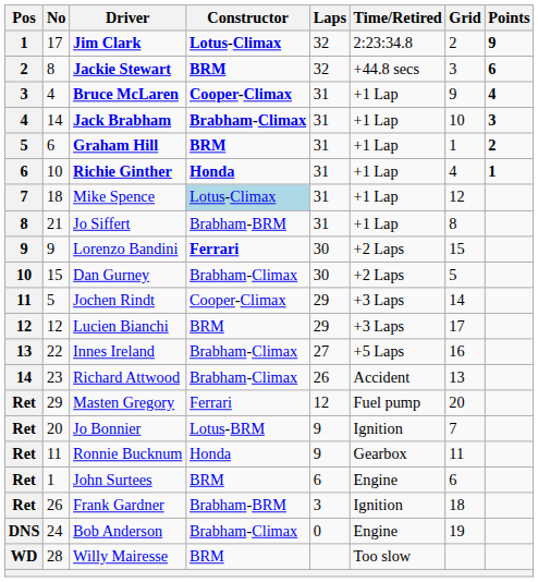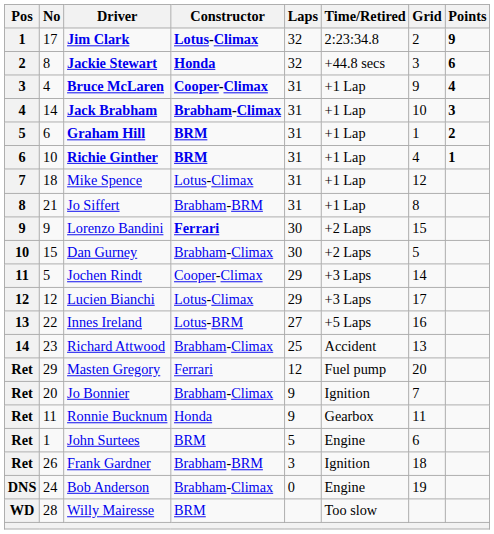 <table class="wikitable" style="font-size:95%;">
 <tr>
 <th>Pos</th>
 <th>No</th>
 <th>Driver</th>
 <th>Constructor</th>
 <th>Laps</th>
 <th>Time/Retired</th>
 <th>Grid</th>
 <th>Points</th>
 </tr>
 <tr>
 <th>1</th>
 <td>17</td>
 <td> <strong><a href='#'>Jim Clark</a></strong></td>
 <td><strong><a href='#'>Lotus</a>-<a href='#'>Climax</a></strong></td>
 <td>32</td>
 <td>2:23:34.8</td>
 <td>2</td>
 <td><strong>9</strong></td>
 </tr>
 <tr>
 <th>2</th>
 <td>8</td>
 <td> <strong><a href='#'>Jackie Stewart</a></strong></td>
-<td><strong><a href='#'>BRM</a></strong></td>
+<td><strong><a href='#'>Honda</a></strong></td>
 <td>32</td>
 <td>+44.8 secs</td>
 <td>3</td>
 <td><strong>6</strong></td>
 </tr>
 <tr>
 <th>3</th>
 <td>4</td>
 <td> <strong><a href='#'>Bruce McLaren</a></strong></td>
 <td><strong><a href='#'>Cooper</a>-<a href='#'>Climax</a></strong></td>
 <td>31</td>
 <td>+1 Lap</td>
 <td>9</td>
 <td><strong>4</strong></td>
 </tr>
 <tr>
 <th>4</th>
 <td>14</td>
 <td> <strong><a href='#'>Jack Brabham</a></strong></td>
 <td><strong><a href='#'>Brabham</a>-<a href='#'>Climax</a></strong></td>
 <td>31</td>
 <td>+1 Lap</td>
 <td>10</td>
 <td><strong>3</strong></td>
 </tr>
 <tr>
 <th>5</th>
 <td>6</td>
 <td> <strong><a href='#'>Graham Hill</a></strong></td>
 <td><strong><a href='#'>BRM</a></strong></td>
 <td>31</td>
 <td>+1 Lap</td>
 <td>1</td>
 <td><strong>2</strong></td>
 </tr>
 <tr>
 <th>6</th>
 <td>10</td>
 <td> <strong><a href='#'>Richie Ginther</a></strong></td>
-<td><strong><a href='#'>Honda</a></strong></td>
+<td><strong><a href='#'>BRM</a></strong></td>
 <td>31</td>
 <td>+1 Lap</td>
 <td>4</td>
 <td><strong>1</strong></td>
 </tr>
 <tr>
 <th>7</th>
 <td>18</td>
 <td> <a href='#'>Mike Spence</a></td>
-<td style="background: lightblue;"><a href='#'>Lotus</a>-<a href='#'>Climax</a></td>
+<td><a href='#'>Lotus</a>-<a href='#'>Climax</a></td>
 <td>31</td>
 <td>+1 Lap</td>
 <td>12</td>
 <td></td>
 </tr>
 <tr>
 <th>8</th>
 <td>21</td>
 <td> <a href='#'>Jo Siffert</a></td>
 <td><a href='#'>Brabham</a>-<a href='#'>BRM</a></td>
 <td>31</td>
 <td>+1 Lap</td>
 <td>8</td>
 <td></td>
 </tr>
 <tr>
 <th>9</th>
 <td>9</td>
 <td> <a href='#'>Lorenzo Bandini</a></td>
 <td><strong><a href='#'>Ferrari</a></strong></td>
 <td>30</td>
 <td>+2 Laps</td>
 <td>15</td>
 <td></td>
 </tr>
 <tr>
 <th>10</th>
 <td>15</td>
 <td> <a href='#'>Dan Gurney</a></td>
 <td><a href='#'>Brabham</a>-<a href='#'>Climax</a></td>
 <td>30</td>
 <td>+2 Laps</td>
 <td>5</td>
 <td></td>
 </tr>
 <tr>
 <th>11</th>
 <td>5</td>
 <td> <a href='#'>Jochen Rindt</a></td>
 <td><a href='#'>Cooper</a>-<a href='#'>Climax</a></td>
 <td>29</td>
 <td>+3 Laps</td>
 <td>14</td>
 <td></td>
 </tr>
 <tr>
 <th>12</th>
 <td>12</td>
 <td> <a href='#'>Lucien Bianchi</a></td>
-<td><a href='#'>BRM</a></td>
+<td><a href='#'>Lotus</a>-<a href='#'>Climax</a></td>
 <td>29</td>
 <td>+3 Laps</td>
 <td>17</td>
 <td></td>
 </tr>
 <tr>
 <th>13</th>
 <td>22</td>
 <td> <a href='#'>Innes Ireland</a></td>
-<td><a href='#'>Brabham</a>-<a href='#'>Climax</a></td>
+<td><a href='#'>Lotus</a>-<a href='#'>BRM</a></td>
 <td>27</td>
 <td>+5 Laps</td>
 <td>16</td>
 <td></td>
 </tr>
 <tr>
 <th>14</th>
 <td>23</td>
 <td> <a href='#'>Richard Attwood</a></td>
 <td><a href='#'>Brabham</a>-<a href='#'>Climax</a></td>
-<td>26</td>
+<td>25</td>
 <td>Accident</td>
 <td>13</td>
 <td></td>
 </tr>
 <tr>
 <th>Ret</th>
 <td>29</td>
 <td> <a href='#'>Masten Gregory</a></td>
 <td><a href='#'>Ferrari</a></td>
 <td>12</td>
 <td>Fuel pump</td>
 <td>20</td>
 <td></td>
 </tr>
 <tr>
 <th>Ret</th>
 <td>20</td>
 <td> <a href='#'>Jo Bonnier</a></td>
-<td><a href='#'>Lotus</a>-<a href='#'>BRM</a></td>
+<td><a href='#'>Brabham</a>-<a href='#'>Climax</a></td>
 <td>9</td>
 <td>Ignition</td>
 <td>7</td>
 <td></td>
 </tr>
 <tr>
 <th>Ret</th>
 <td>11</td>
 <td> <a href='#'>Ronnie Bucknum</a></td>
 <td><a href='#'>Honda</a></td>
 <td>9</td>
 <td>Gearbox</td>
 <td>11</td>
 <td></td>
 </tr>
 <tr>
 <th>Ret</th>
 <td>1</td>
 <td> <a href='#'>John Surtees</a></td>
 <td><a href='#'>BRM</a></td>
-<td>6</td>
+<td>5</td>
 <td>Engine</td>
 <td>6</td>
 <td></td>
 </tr>
 <tr>
 <th>Ret</th>
 <td>26</td>
 <td> <a href='#'>Frank Gardner</a></td>
 <td><a href='#'>Brabham</a>-<a href='#'>BRM</a></td>
 <td>3</td>
 <td>Ignition</td>
 <td>18</td>
 <td></td>
 </tr>
 <tr>
 <th>DNS</th>
 <td>24</td>
 <td> <a href='#'>Bob Anderson</a></td>
 <td><a href='#'>Brabham</a>-<a href='#'>Climax</a></td>
 <td>0</td>
 <td>Engine</td>
 <td>19</td>
 <td></td>
 </tr>
 <tr>
 <th>WD</th>
 <td>28</td>
 <td> <a href='#'>Willy Mairesse</a></td>
 <td><a href='#'>BRM</a></td>
 <td></td>
 <td>Too slow</td>
 <td></td>
 <td></td>
 </tr>
 <tr>
 <th colspan="8"></th>
 </tr>
 </table>
